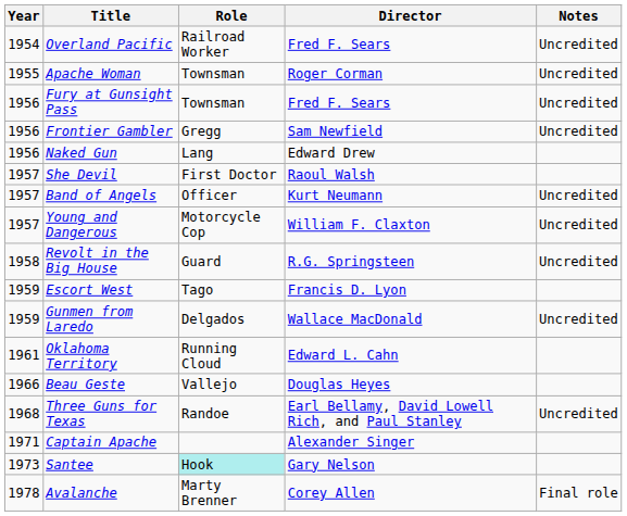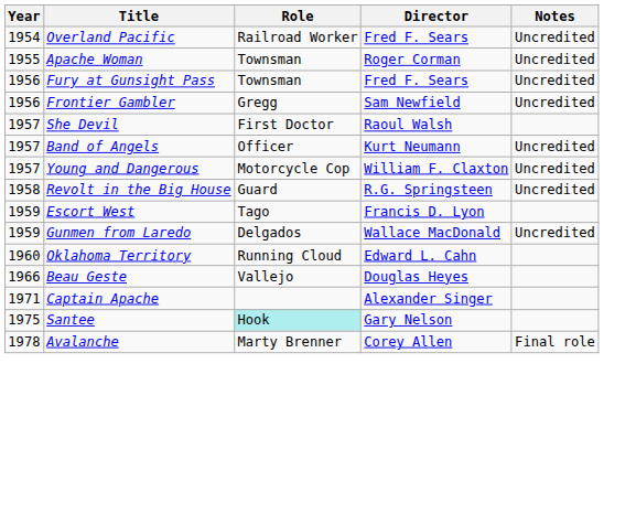 <table class="wikitable sortable">
 <tr>
 <th>Year</th>
 <th>Title</th>
 <th>Role</th>
 <th>Director</th>
 <th>Notes</th>
 </tr>
 <tr>
 <td>1954</td>
 <td><em><a href='#'>Overland Pacific</a></em></td>
 <td>Railroad Worker</td>
 <td><a href='#'>Fred F. Sears</a></td>
 <td>Uncredited</td>
 </tr>
 <tr>
 <td>1955</td>
 <td><em><a href='#'>Apache Woman</a></em></td>
 <td>Townsman</td>
 <td><a href='#'>Roger Corman</a></td>
 <td>Uncredited</td>
 </tr>
 <tr>
 <td>1956</td>
 <td><em><a href='#'>Fury at Gunsight Pass</a></em></td>
 <td>Townsman</td>
 <td><a href='#'>Fred F. Sears</a></td>
 <td>Uncredited</td>
 </tr>
 <tr>
 <td>1956</td>
 <td><em><a href='#'>Frontier Gambler</a></em></td>
 <td>Gregg</td>
 <td><a href='#'>Sam Newfield</a></td>
 <td>Uncredited</td>
-</tr>
-<tr>
-<td>1956</td>
-<td><em><a href='#'>Naked Gun</a></em></td>
-<td>Lang</td>
-<td>Edward Drew</td>
-<td></td>
 </tr>
 <tr>
 <td>1957</td>
 <td><em><a href='#'>She Devil</a></em></td>
 <td>First Doctor</td>
 <td><a href='#'>Raoul Walsh</a></td>
 <td></td>
 </tr>
 <tr>
 <td>1957</td>
 <td><em><a href='#'>Band of Angels</a></em></td>
 <td>Officer</td>
 <td><a href='#'>Kurt Neumann</a></td>
 <td>Uncredited</td>
 </tr>
 <tr>
 <td>1957</td>
 <td><em><a href='#'>Young and Dangerous</a></em></td>
 <td>Motorcycle Cop</td>
 <td><a href='#'>William F. Claxton</a></td>
 <td>Uncredited</td>
 </tr>
 <tr>
 <td>1958</td>
 <td><em><a href='#'>Revolt in the Big House</a></em></td>
 <td>Guard</td>
 <td><a href='#'>R.G. Springsteen</a></td>
 <td>Uncredited</td>
 </tr>
 <tr>
 <td>1959</td>
 <td><em><a href='#'>Escort West</a></em></td>
 <td>Tago</td>
 <td><a href='#'>Francis D. Lyon</a></td>
 <td></td>
 </tr>
 <tr>
 <td>1959</td>
 <td><em><a href='#'>Gunmen from Laredo</a></em></td>
 <td>Delgados</td>
 <td><a href='#'>Wallace MacDonald</a></td>
 <td>Uncredited</td>
 </tr>
 <tr>
-<td>1961</td>
+<td>1960</td>
 <td><em><a href='#'>Oklahoma Territory</a></em></td>
 <td>Running Cloud</td>
 <td><a href='#'>Edward L. Cahn</a></td>
 <td></td>
 </tr>
 <tr>
 <td>1966</td>
 <td><em><a href='#'>Beau Geste</a></em></td>
 <td>Vallejo</td>
 <td><a href='#'>Douglas Heyes</a></td>
 <td></td>
 </tr>
 <tr>
-<td>1968</td>
-<td><em><a href='#'>Three Guns for Texas</a></em></td>
-<td>Randoe</td>
-<td><a href='#'>Earl Bellamy</a>, <a href='#'>David Lowell Rich</a>, and <a href='#'>Paul Stanley</a></td>
-<td>Uncredited</td>
-</tr>
-<tr>
 <td>1971</td>
 <td><em><a href='#'>Captain Apache</a></em></td>
 <td></td>
 <td><a href='#'>Alexander Singer</a></td>
 <td></td>
 </tr>
 <tr>
-<td>1973</td>
+<td>1975</td>
 <td><em><a href='#'>Santee</a></em></td>
 <td style="background: paleturquoise;">Hook</td>
 <td><a href='#'>Gary Nelson</a></td>
 <td></td>
 </tr>
 <tr>
 <td>1978</td>
 <td><em><a href='#'>Avalanche</a></em></td>
 <td>Marty Brenner</td>
 <td><a href='#'>Corey Allen</a></td>
 <td>Final role</td>
 </tr>
 </table>
